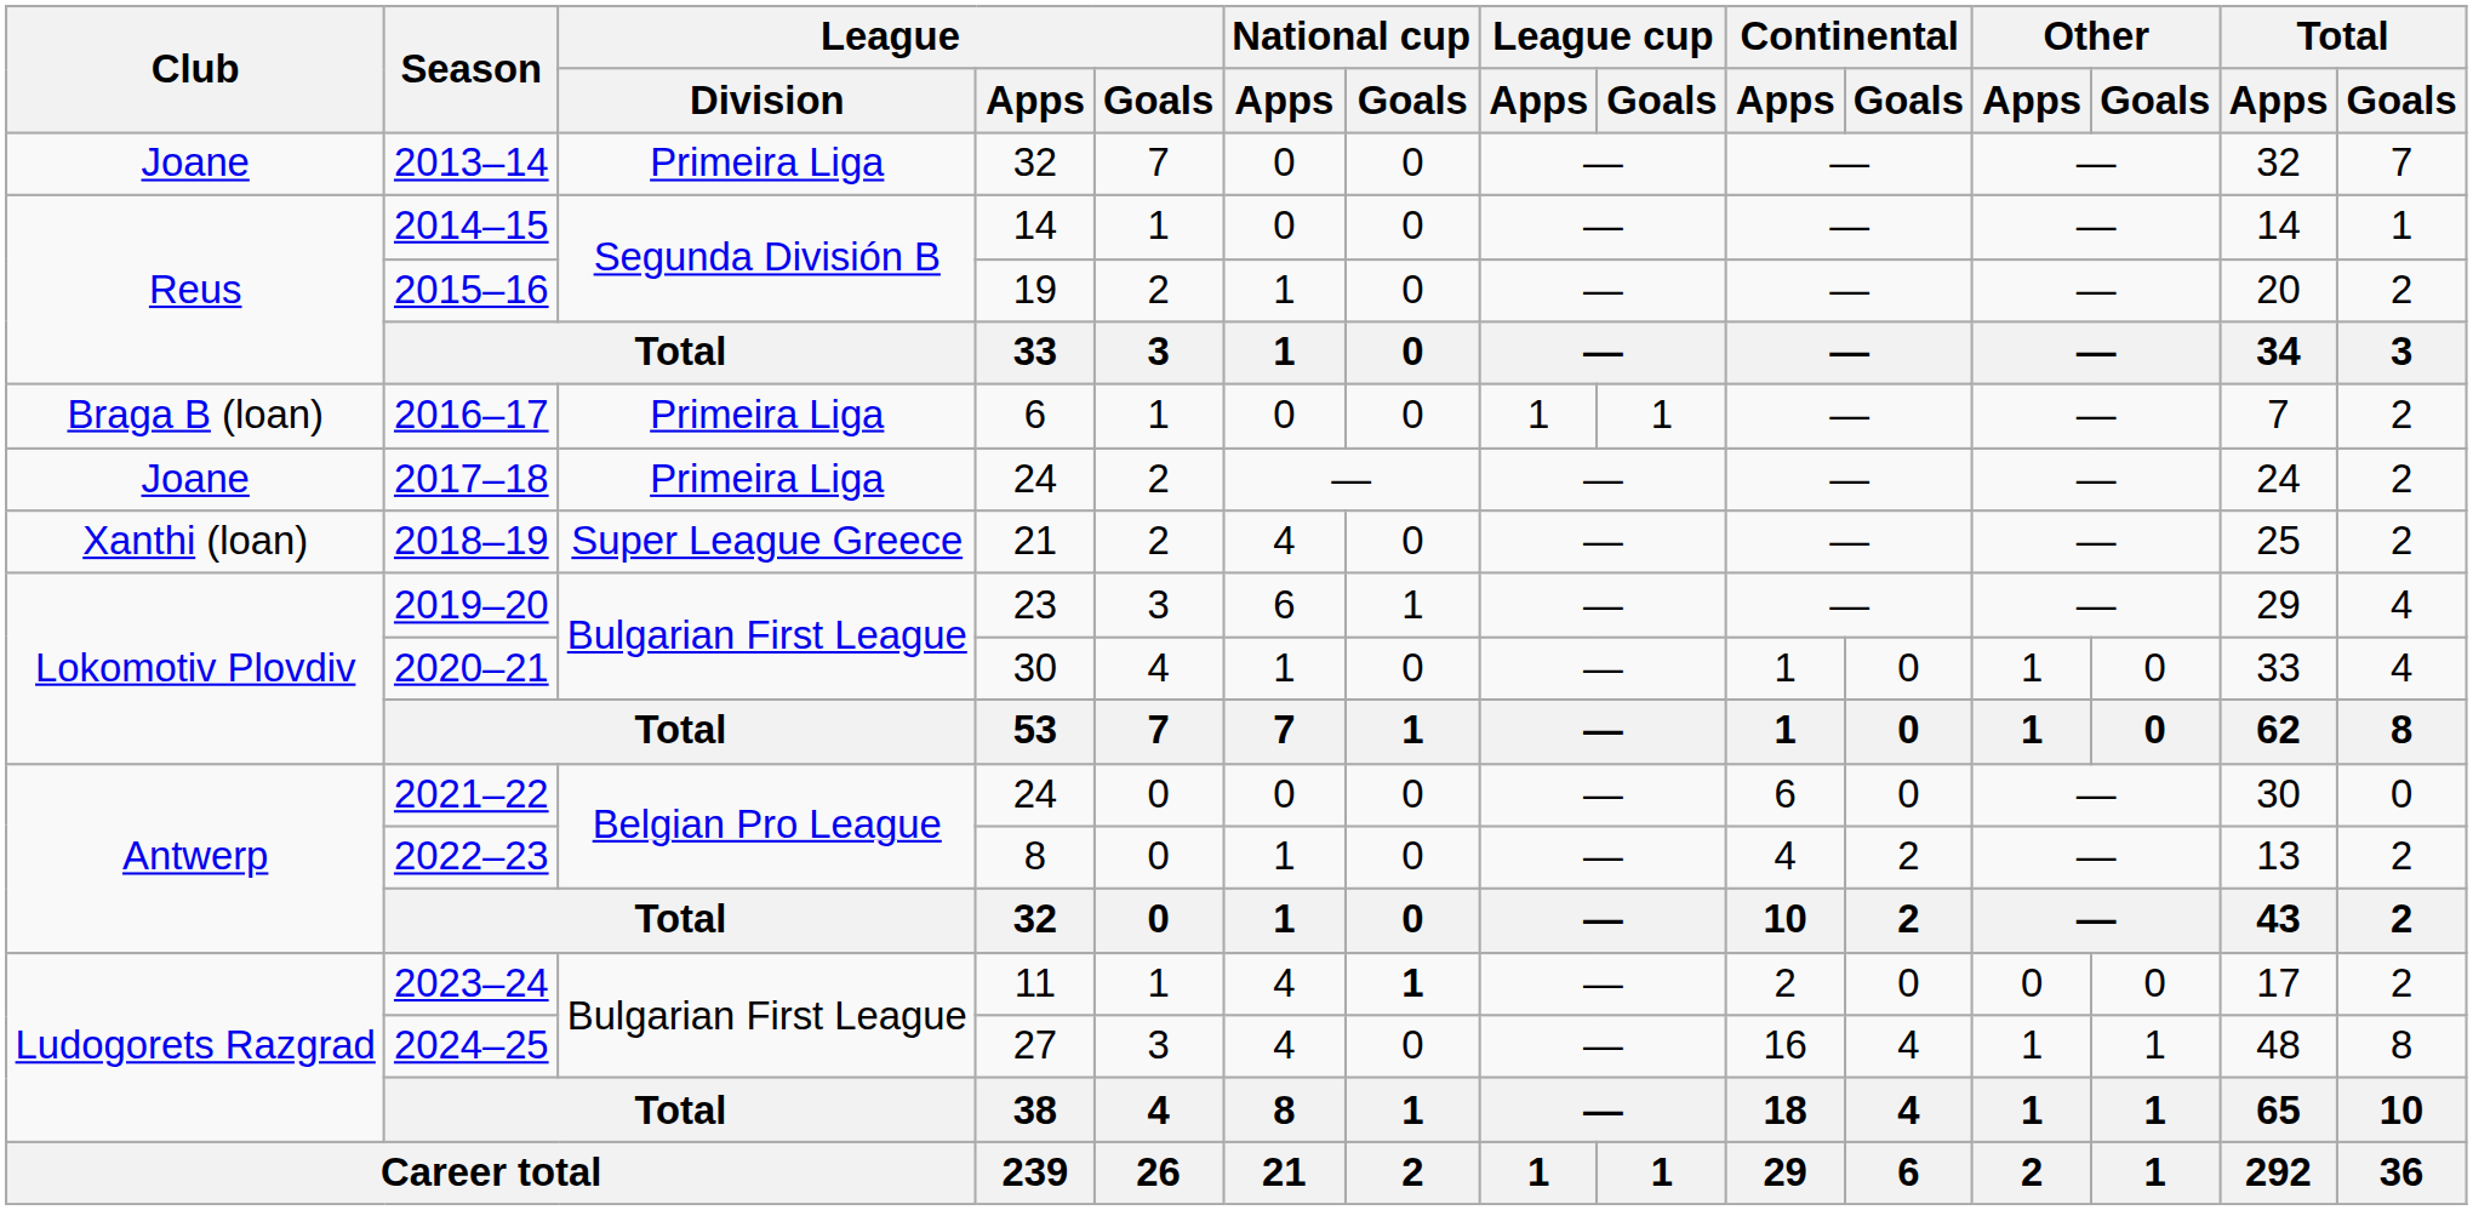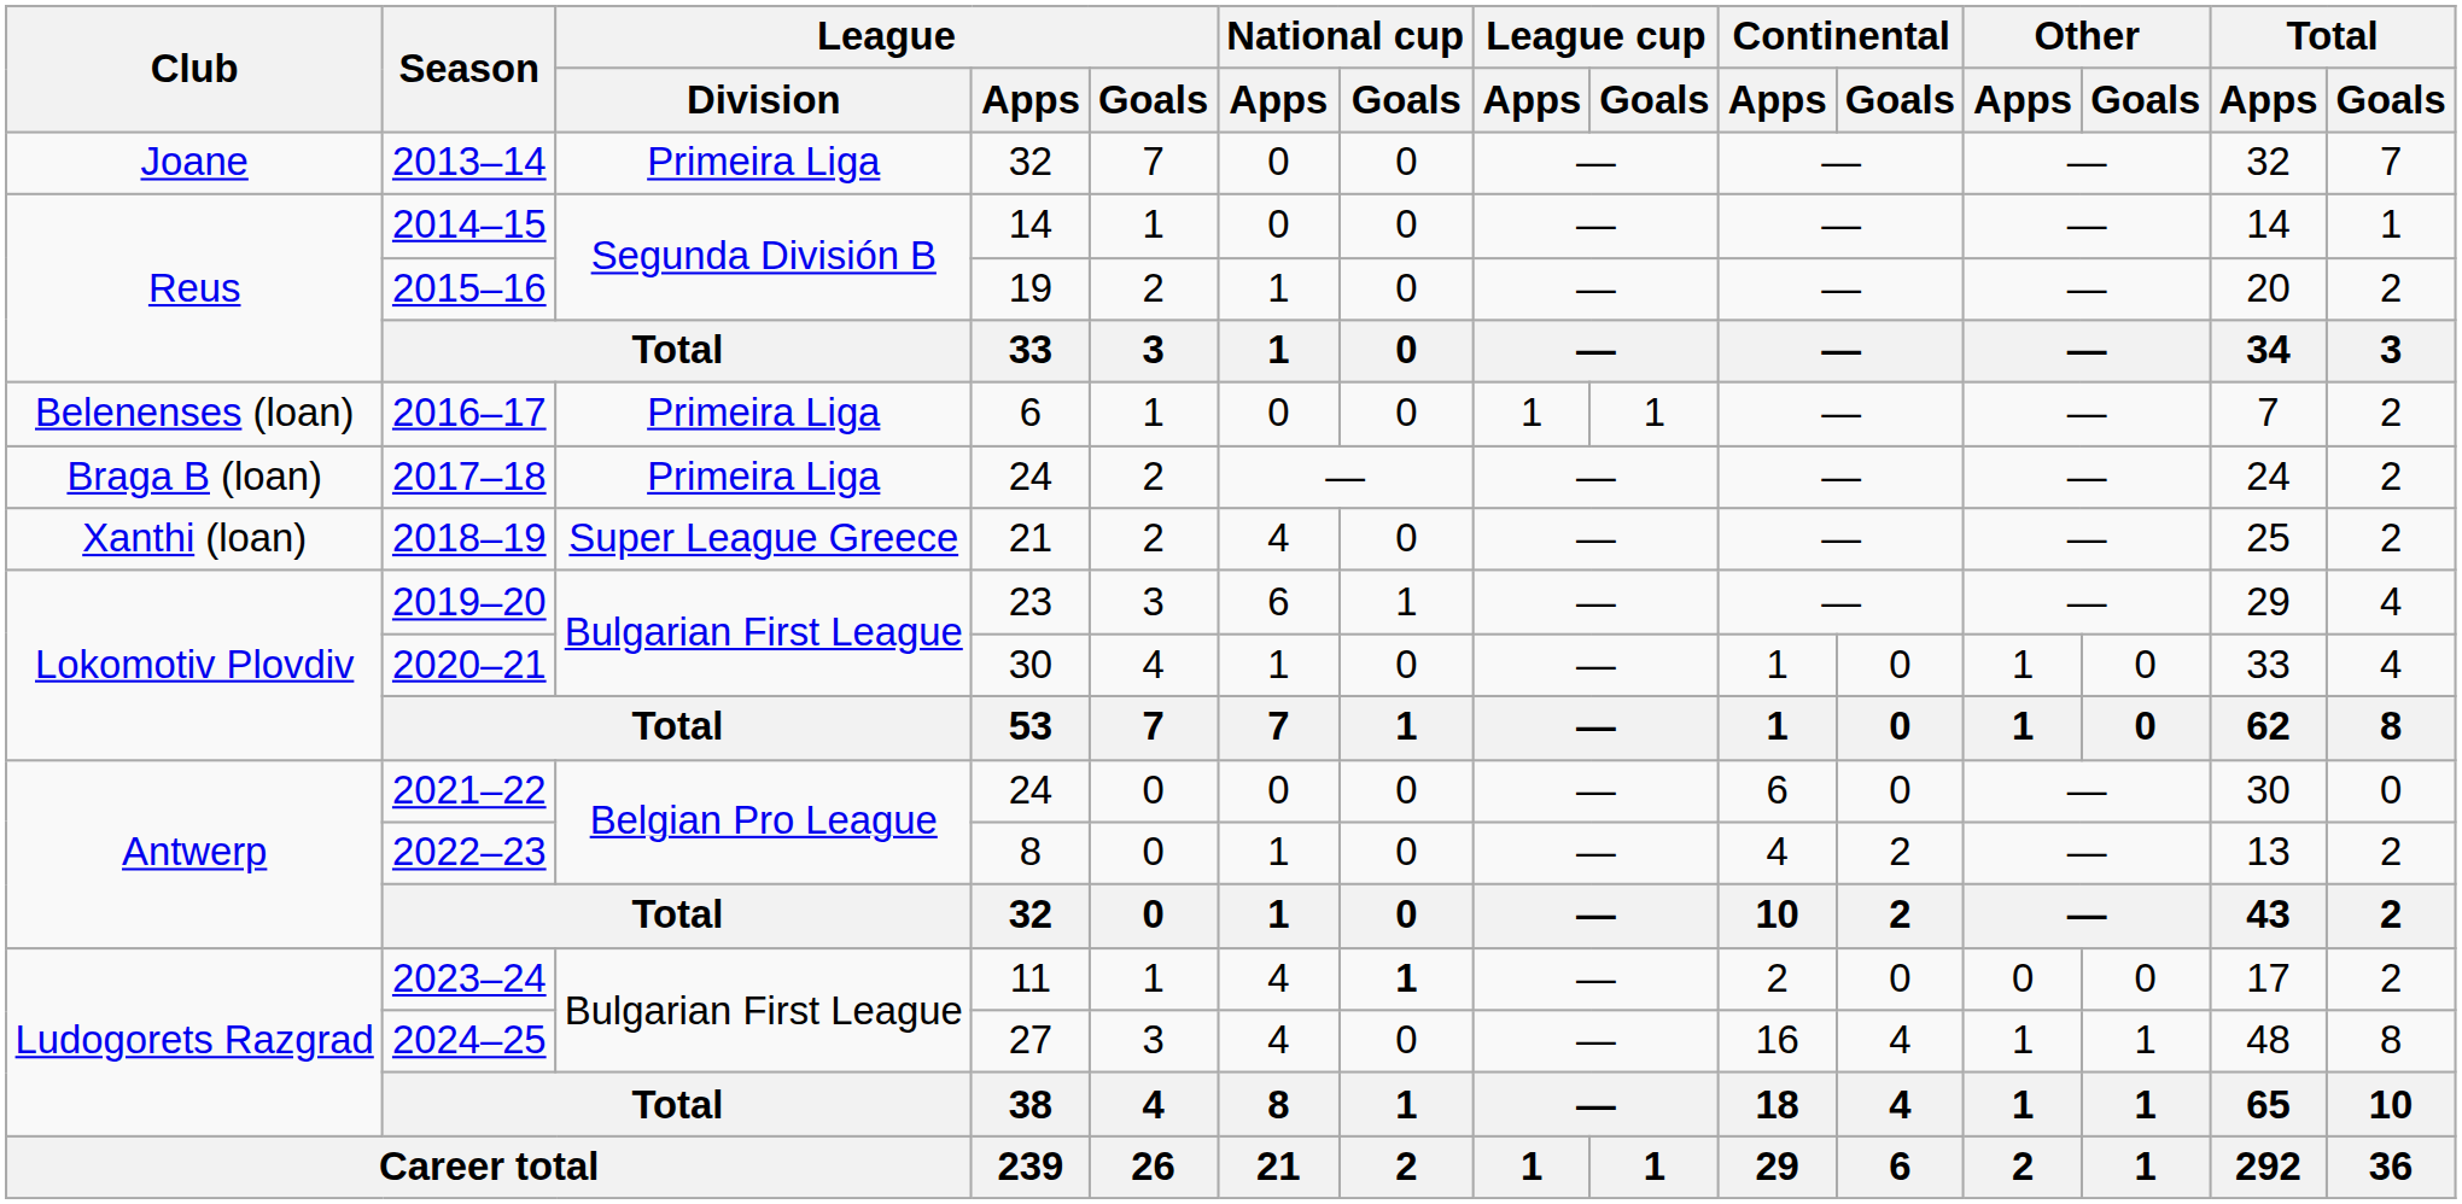 <table class="wikitable" style="text-align: center;">
 <tr>
 <th rowspan="2">Club</th>
 <th rowspan="2">Season</th>
 <th colspan="3">League</th>
 <th colspan="2">National cup</th>
 <th colspan="2">League cup</th>
 <th colspan="2">Continental</th>
 <th colspan="2">Other</th>
 <th colspan="2">Total</th>
 </tr>
 <tr>
 <th>Division</th>
 <th>Apps</th>
 <th>Goals</th>
 <th>Apps</th>
 <th>Goals</th>
 <th>Apps</th>
 <th>Goals</th>
 <th>Apps</th>
 <th>Goals</th>
 <th>Apps</th>
 <th>Goals</th>
 <th>Apps</th>
 <th>Goals</th>
 </tr>
 <tr>
 <td><a href='#'>Joane</a></td>
 <td><a href='#'>2013–14</a></td>
 <td><a href='#'>Primeira Liga</a></td>
 <td>32</td>
 <td>7</td>
 <td>0</td>
 <td>0</td>
 <td colspan="2">—</td>
 <td colspan="2">—</td>
 <td colspan="2">—</td>
 <td>32</td>
 <td>7</td>
 </tr>
 <tr>
 <td rowspan="3"><a href='#'>Reus</a></td>
 <td><a href='#'>2014–15</a></td>
 <td rowspan="2"><a href='#'>Segunda División B</a></td>
 <td>14</td>
 <td>1</td>
 <td>0</td>
 <td>0</td>
 <td colspan="2">—</td>
 <td colspan="2">—</td>
 <td colspan="2">—</td>
 <td>14</td>
 <td>1</td>
 </tr>
 <tr>
 <td><a href='#'>2015–16</a></td>
 <td>19</td>
 <td>2</td>
 <td>1</td>
 <td>0</td>
 <td colspan="2">—</td>
 <td colspan="2">—</td>
 <td colspan="2">—</td>
 <td>20</td>
 <td>2</td>
 </tr>
 <tr>
 <th colspan="2">Total</th>
 <th>33</th>
 <th>3</th>
 <th>1</th>
 <th>0</th>
 <th colspan="2">—</th>
 <th colspan="2">—</th>
 <th colspan="2">—</th>
 <th>34</th>
 <th>3</th>
 </tr>
 <tr>
-<td><a href='#'>Braga B</a> (loan)</td>
+<td><a href='#'>Belenenses</a> (loan)</td>
 <td><a href='#'>2016–17</a></td>
 <td><a href='#'>Primeira Liga</a></td>
 <td>6</td>
 <td>1</td>
 <td>0</td>
 <td>0</td>
 <td>1</td>
 <td>1</td>
 <td colspan="2">—</td>
 <td colspan="2">—</td>
 <td>7</td>
 <td>2</td>
 </tr>
 <tr>
-<td><a href='#'>Joane</a></td>
+<td><a href='#'>Braga B</a> (loan)</td>
 <td><a href='#'>2017–18</a></td>
 <td><a href='#'>Primeira Liga</a></td>
 <td>24</td>
 <td>2</td>
 <td colspan="2">—</td>
 <td colspan="2">—</td>
 <td colspan="2">—</td>
 <td colspan="2">—</td>
 <td>24</td>
 <td>2</td>
 </tr>
 <tr>
 <td><a href='#'>Xanthi</a> (loan)</td>
 <td><a href='#'>2018–19</a></td>
 <td><a href='#'>Super League Greece</a></td>
 <td>21</td>
 <td>2</td>
 <td>4</td>
 <td>0</td>
 <td colspan="2">—</td>
 <td colspan="2">—</td>
 <td colspan="2">—</td>
 <td>25</td>
 <td>2</td>
 </tr>
 <tr>
 <td rowspan="3"><a href='#'>Lokomotiv Plovdiv</a></td>
 <td><a href='#'>2019–20</a></td>
 <td rowspan="2"><a href='#'>Bulgarian First League</a></td>
 <td>23</td>
 <td>3</td>
 <td>6</td>
 <td>1</td>
 <td colspan="2">—</td>
 <td colspan="2">—</td>
 <td colspan="2">—</td>
 <td>29</td>
 <td>4</td>
 </tr>
 <tr>
 <td><a href='#'>2020–21</a></td>
 <td>30</td>
 <td>4</td>
 <td>1</td>
 <td>0</td>
 <td colspan="2">—</td>
 <td>1</td>
 <td>0</td>
 <td>1</td>
 <td>0</td>
 <td>33</td>
 <td>4</td>
 </tr>
 <tr>
 <th colspan="2">Total</th>
 <th>53</th>
 <th>7</th>
 <th>7</th>
 <th>1</th>
 <th colspan="2">—</th>
 <th>1</th>
 <th>0</th>
 <th>1</th>
 <th>0</th>
 <th>62</th>
 <th>8</th>
 </tr>
 <tr>
 <td rowspan="3"><a href='#'>Antwerp</a></td>
 <td><a href='#'>2021–22</a></td>
 <td rowspan="2"><a href='#'>Belgian Pro League</a></td>
 <td>24</td>
 <td>0</td>
 <td>0</td>
 <td>0</td>
 <td colspan="2">—</td>
 <td>6</td>
 <td>0</td>
 <td colspan="2">—</td>
 <td>30</td>
 <td>0</td>
 </tr>
 <tr>
 <td><a href='#'>2022–23</a></td>
 <td>8</td>
 <td>0</td>
 <td>1</td>
 <td>0</td>
 <td colspan="2">—</td>
 <td>4</td>
 <td>2</td>
 <td colspan="2">—</td>
 <td>13</td>
 <td>2</td>
 </tr>
 <tr>
 <th colspan="2">Total</th>
 <th>32</th>
 <th>0</th>
 <th>1</th>
 <th>0</th>
 <th colspan="2">—</th>
 <th>10</th>
 <th>2</th>
 <th colspan="2">—</th>
 <th>43</th>
 <th>2</th>
 </tr>
 <tr>
 <td rowspan="3"><a href='#'>Ludogorets Razgrad</a></td>
 <td><a href='#'>2023–24</a></td>
 <td rowspan="2">Bulgarian First League</td>
 <td>11</td>
 <td>1</td>
 <td>4</td>
 <td><strong>1</strong></td>
 <td colspan="2">—</td>
 <td>2</td>
 <td>0</td>
 <td>0</td>
 <td>0</td>
 <td>17</td>
 <td>2</td>
 </tr>
 <tr>
 <td><a href='#'>2024–25</a></td>
 <td>27</td>
 <td>3</td>
 <td>4</td>
 <td>0</td>
 <td colspan="2">—</td>
 <td>16</td>
 <td>4</td>
 <td>1</td>
 <td>1</td>
 <td>48</td>
 <td>8</td>
 </tr>
 <tr>
 <th colspan="2">Total</th>
 <th>38</th>
 <th>4</th>
 <th>8</th>
 <th>1</th>
 <th colspan="2">—</th>
 <th>18</th>
 <th>4</th>
 <th>1</th>
 <th>1</th>
 <th>65</th>
 <th>10</th>
 </tr>
 <tr>
 <th colspan="3">Career total</th>
 <th>239</th>
 <th>26</th>
 <th>21</th>
 <th>2</th>
 <th>1</th>
 <th>1</th>
 <th>29</th>
 <th>6</th>
 <th>2</th>
 <th>1</th>
 <th>292</th>
 <th>36</th>
 </tr>
 </table>
